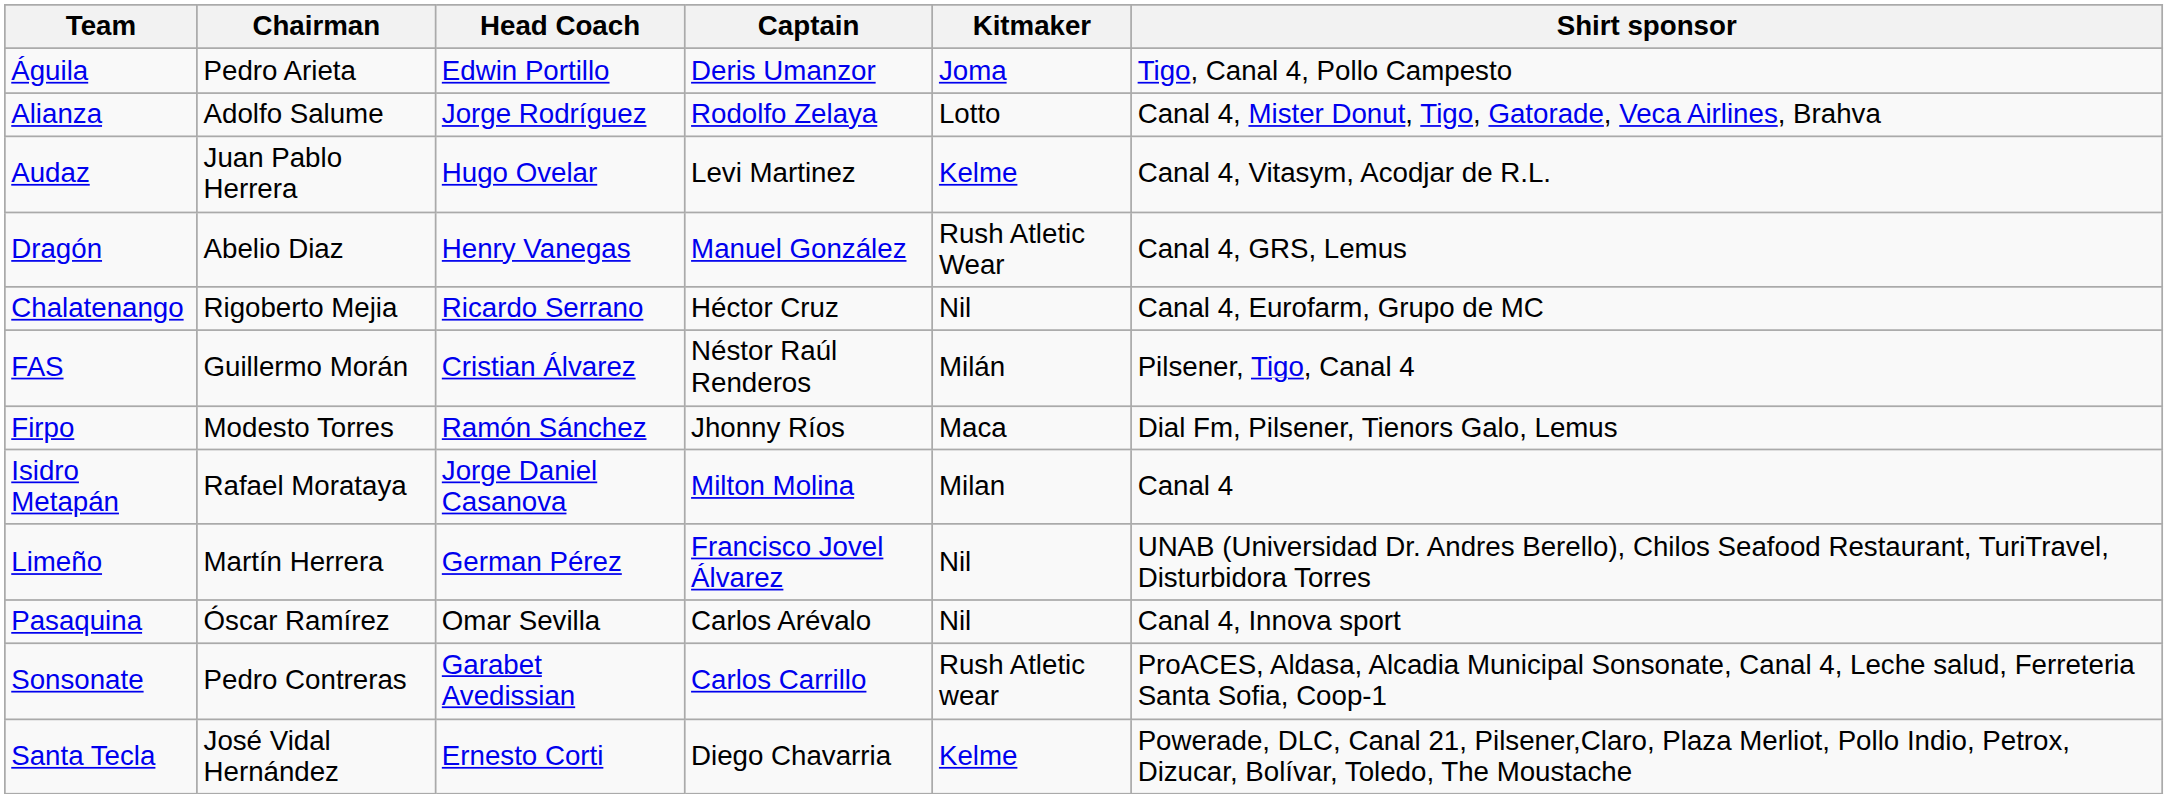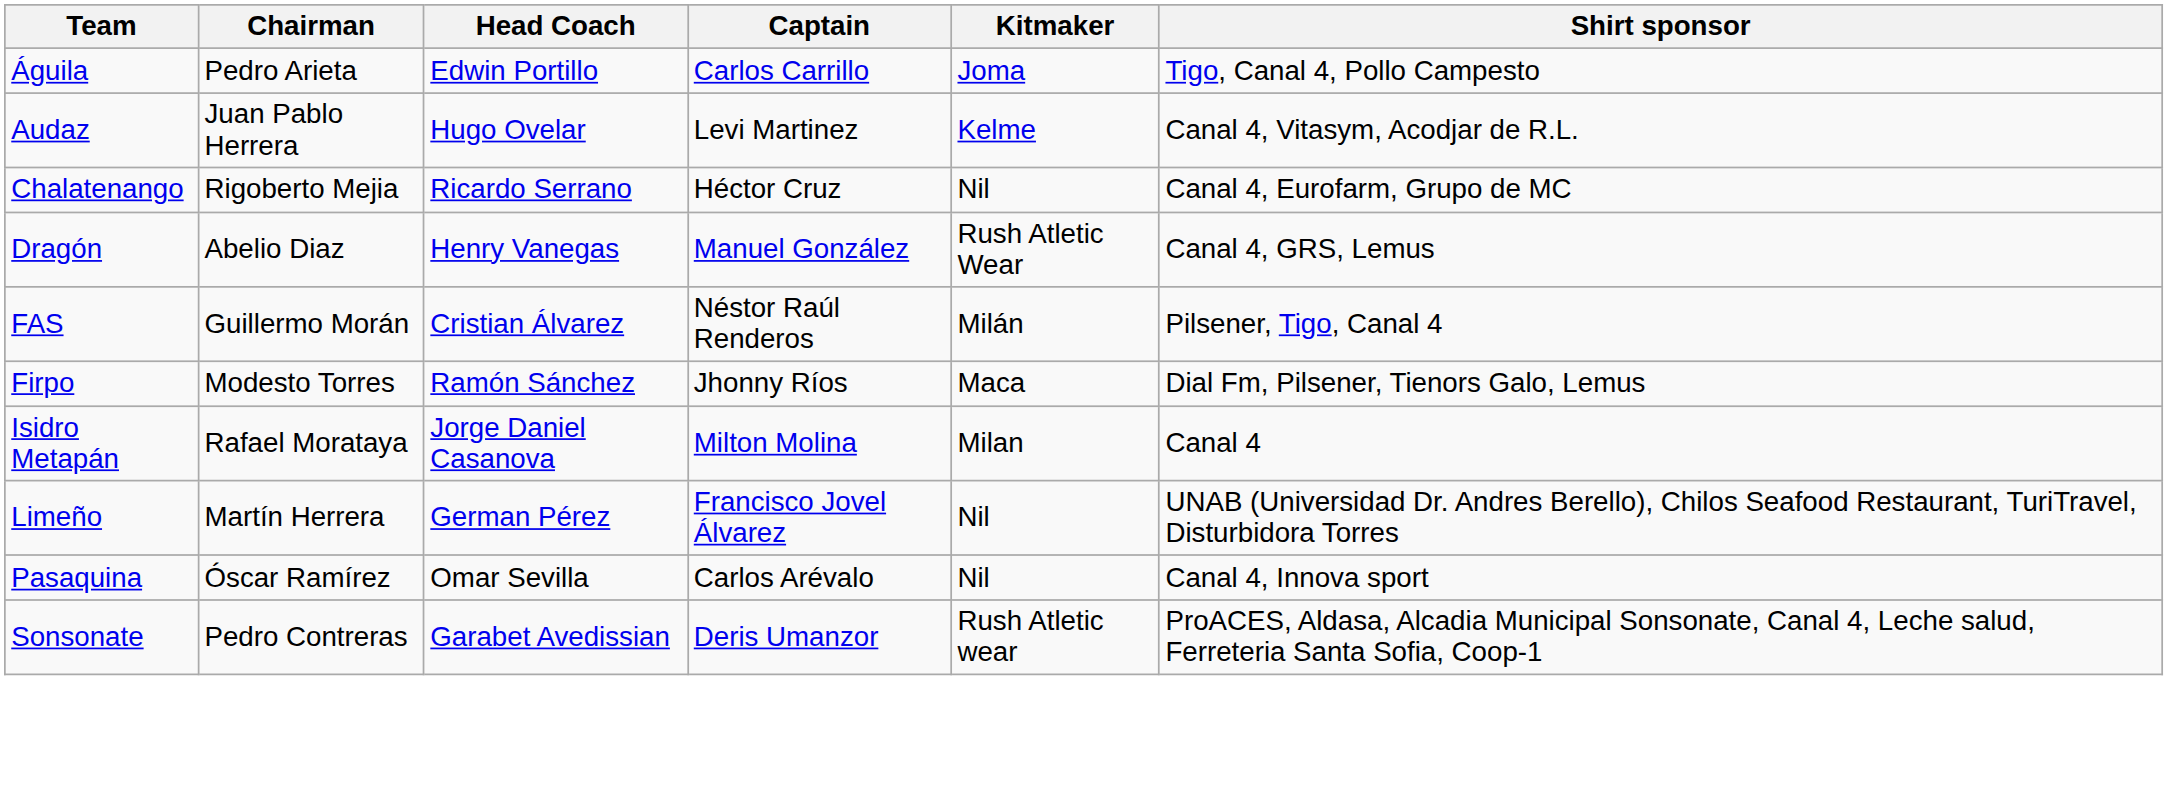 <table class="wikitable sortable" style="text-align: left;">
 <tr>
 <th>Team</th>
 <th>Chairman</th>
 <th>Head Coach</th>
 <th>Captain</th>
 <th>Kitmaker</th>
 <th>Shirt sponsor</th>
 </tr>
 <tr>
 <td><a href='#'>Águila</a></td>
 <td> Pedro Arieta</td>
 <td> <a href='#'>Edwin Portillo</a></td>
-<td> <a href='#'>Deris Umanzor</a></td>
+<td> <a href='#'>Carlos Carrillo</a></td>
 <td><a href='#'>Joma</a></td>
 <td><a href='#'>Tigo</a>, Canal 4,  Pollo Campesto</td>
-</tr>
-<tr>
-<td><a href='#'>Alianza</a></td>
-<td> Adolfo Salume</td>
-<td> <a href='#'>Jorge Rodríguez</a></td>
-<td> <a href='#'>Rodolfo Zelaya</a></td>
-<td>Lotto</td>
-<td>Canal 4, <a href='#'>Mister Donut</a>, <a href='#'>Tigo</a>, <a href='#'>Gatorade</a>, <a href='#'>Veca Airlines</a>, Brahva</td>
 </tr>
 <tr>
 <td><a href='#'>Audaz</a></td>
 <td> Juan Pablo Herrera</td>
 <td> <a href='#'>Hugo Ovelar</a></td>
 <td> Levi Martinez</td>
 <td><a href='#'>Kelme</a></td>
 <td>Canal 4, Vitasym, Acodjar de R.L.</td>
 </tr>
 <tr>
+<td><a href='#'>Chalatenango</a></td>
+<td> Rigoberto Mejia</td>
+<td> <a href='#'>Ricardo Serrano</a></td>
+<td> Héctor Cruz</td>
+<td>Nil</td>
+<td>Canal 4, Eurofarm, Grupo de MC</td>
+</tr>
+<tr>
 <td><a href='#'>Dragón</a></td>
 <td> Abelio Diaz</td>
 <td> <a href='#'>Henry Vanegas</a></td>
 <td> <a href='#'>Manuel González</a></td>
 <td>Rush Atletic Wear</td>
 <td>Canal 4, GRS, Lemus</td>
-</tr>
-<tr>
-<td><a href='#'>Chalatenango</a></td>
-<td> Rigoberto Mejia</td>
-<td> <a href='#'>Ricardo Serrano</a></td>
-<td> Héctor Cruz</td>
-<td>Nil</td>
-<td>Canal 4, Eurofarm, Grupo de MC</td>
 </tr>
 <tr>
 <td><a href='#'>FAS</a></td>
 <td> Guillermo Morán</td>
 <td> <a href='#'>Cristian Álvarez</a></td>
 <td> Néstor Raúl Renderos</td>
 <td>Milán</td>
 <td>Pilsener, <a href='#'>Tigo</a>, Canal 4</td>
 </tr>
 <tr>
 <td><a href='#'>Firpo</a></td>
 <td> Modesto Torres</td>
 <td> <a href='#'>Ramón Sánchez</a></td>
 <td> Jhonny Ríos</td>
 <td>Maca</td>
 <td>Dial Fm, Pilsener, Tienors Galo, Lemus</td>
 </tr>
 <tr>
 <td><a href='#'>Isidro Metapán</a></td>
 <td> Rafael Morataya</td>
 <td> <a href='#'>Jorge Daniel Casanova</a></td>
 <td> <a href='#'>Milton Molina</a></td>
 <td>Milan</td>
 <td>Canal 4</td>
 </tr>
 <tr>
 <td><a href='#'>Limeño</a></td>
 <td> Martín Herrera</td>
 <td> <a href='#'>German Pérez</a></td>
 <td> <a href='#'>Francisco Jovel Álvarez</a></td>
 <td>Nil</td>
 <td>UNAB (Universidad Dr. Andres Berello), Chilos Seafood Restaurant, TuriTravel, Disturbidora Torres</td>
 </tr>
 <tr>
 <td><a href='#'>Pasaquina</a></td>
 <td> Óscar Ramírez</td>
 <td> Omar Sevilla</td>
 <td> Carlos Arévalo</td>
 <td>Nil</td>
 <td>Canal 4, Innova sport</td>
 </tr>
 <tr>
 <td><a href='#'>Sonsonate</a></td>
 <td> Pedro Contreras</td>
 <td> <a href='#'>Garabet Avedissian</a></td>
-<td> <a href='#'>Carlos Carrillo</a></td>
+<td> <a href='#'>Deris Umanzor</a></td>
 <td>Rush Atletic wear</td>
 <td>ProACES, Aldasa, Alcadia Municipal Sonsonate, Canal 4, Leche salud, Ferreteria Santa Sofia, Coop-1</td>
 </tr>
-<tr>
-<td><a href='#'>Santa Tecla</a></td>
-<td> José Vidal Hernández</td>
-<td> <a href='#'>Ernesto Corti</a></td>
-<td> Diego Chavarria</td>
-<td><a href='#'>Kelme</a></td>
-<td>Powerade, DLC, Canal 21, Pilsener,Claro,   Plaza Merliot, Pollo Indio, Petrox,  Dizucar, Bolívar, Toledo, The Moustache</td>
-</tr>
 </table>
